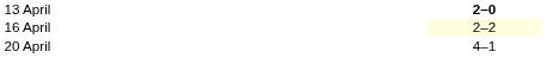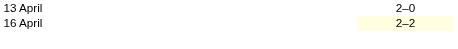 <table cellspacing=1 width=70%>
 <tr>
 <th width=25%></th>
 <th width=30%></th>
 <th width=15%></th>
 <th width=30%></th>
 </tr>
 <tr>
 <td>13 April</td>
 <td align=right></td>
-<td align=center><strong>2–0</strong></td>
+<td align=center>2–0</td>
 <td></td>
 </tr>
 <tr>
 <td>16 April</td>
 <td align=right></td>
 <td align=center style="background: lightyellow;">2–2</td>
 <td></td>
 </tr>
 <tr>
-<td>20 April</td>
-<td align=right></td>
-<td align=center>4–1</td>
-<td></td>
-</tr>
-<tr>
 </tr>
 </table>
